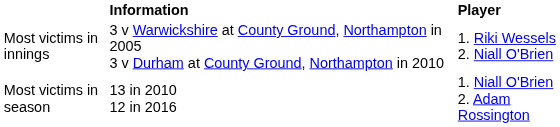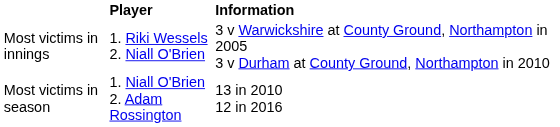 <table width=100%>
 <tr>
 <th align=left width=15%></th>
+<th align=left width=15%>Player</th>
 <th align=left width=50%>Information</th>
-<th align=left width=15%>Player</th>
 </tr>
 <tr>
 <td align=left>Most victims in innings</td>
+<td align=left>1. <a href='#'>Riki Wessels</a><br>2. <a href='#'>Niall O'Brien</a></td>
 <td align=left>3 v <a href='#'>Warwickshire</a> at <a href='#'>County Ground</a>, <a href='#'>Northampton</a> in 2005<br>3 v <a href='#'>Durham</a> at <a href='#'>County Ground</a>, <a href='#'>Northampton</a> in 2010</td>
-<td align=left>1. <a href='#'>Riki Wessels</a><br>2. <a href='#'>Niall O'Brien</a></td>
 </tr>
 <tr>
 <td align=left>Most victims in season</td>
+<td align=left>1. <a href='#'>Niall O'Brien</a><br>2. <a href='#'>Adam Rossington</a></td>
 <td align=left>13 in 2010<br>12 in 2016</td>
-<td align=left>1. <a href='#'>Niall O'Brien</a><br>2. <a href='#'>Adam Rossington</a></td>
 </tr>
 </table>
